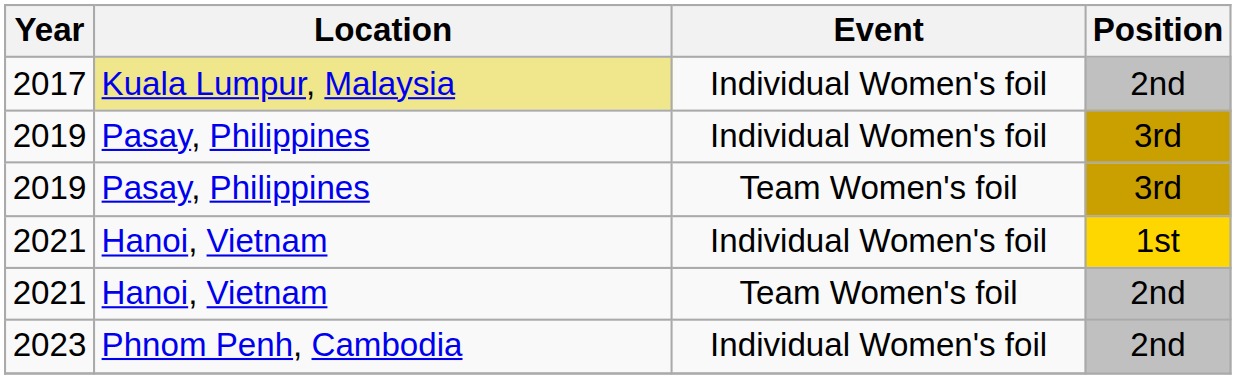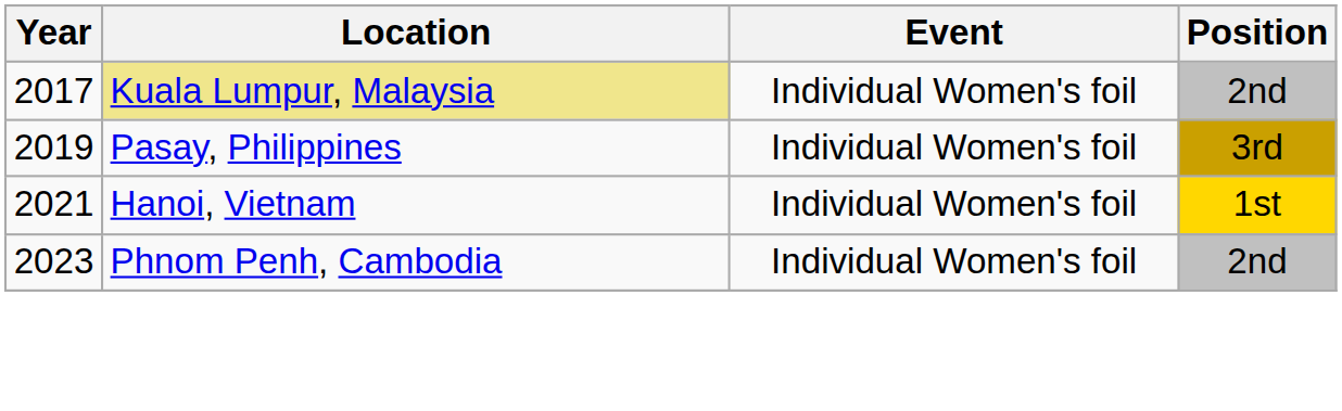 <table class="wikitable" style="text-align:center;">
 <tr>
 <th>Year</th>
 <th style="width:17em">Location</th>
 <th style="width:12em">Event</th>
 <th>Position</th>
 </tr>
 <tr>
 <td>2017</td>
 <td align="left" style="background: khaki;"> <a href='#'>Kuala Lumpur</a>, <a href='#'>Malaysia</a></td>
 <td>Individual Women's foil</td>
 <td bgcolor="silver">2nd</td>
 </tr>
 <tr>
 <td>2019</td>
 <td align="left"> <a href='#'>Pasay</a>, <a href='#'>Philippines</a></td>
 <td>Individual Women's foil</td>
 <td bgcolor="caramel">3rd</td>
 </tr>
 <tr>
-<td>2019</td>
-<td align="left"> <a href='#'>Pasay</a>, <a href='#'>Philippines</a></td>
-<td>Team Women's foil</td>
-<td bgcolor="caramel">3rd</td>
-</tr>
-<tr>
 <td>2021</td>
 <td align="left"> <a href='#'>Hanoi</a>, <a href='#'>Vietnam</a></td>
 <td>Individual Women's foil</td>
 <td bgcolor="gold">1st</td>
-</tr>
-<tr>
-<td>2021</td>
-<td align="left"> <a href='#'>Hanoi</a>, <a href='#'>Vietnam</a></td>
-<td>Team Women's foil</td>
-<td bgcolor="silver">2nd</td>
 </tr>
 <tr>
 <td>2023</td>
 <td align="left"> <a href='#'>Phnom Penh</a>, <a href='#'>Cambodia</a></td>
 <td>Individual Women's foil</td>
 <td bgcolor="silver">2nd</td>
 </tr>
 <tr>
 </tr>
 </table>
